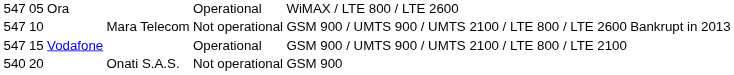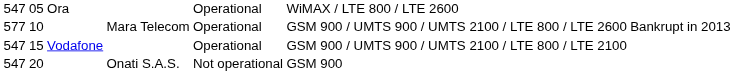 <table>
 <tr>
 <td>547</td>
 <td>05</td>
 <td>Ora</td>
 <td></td>
 <td>Operational</td>
 <td>WiMAX / LTE 800 / LTE 2600</td>
 <td></td>
 </tr>
 <tr>
-<td>547</td>
+<td>577</td>
 <td>10</td>
 <td></td>
 <td>Mara Telecom</td>
-<td>Not operational</td>
+<td>Operational</td>
 <td>GSM 900 / UMTS 900 / UMTS 2100 / LTE 800 / LTE 2600</td>
 <td>Bankrupt in 2013</td>
 </tr>
 <tr>
 <td>547</td>
 <td>15</td>
 <td><a href='#'>Vodafone</a></td>
 <td></td>
 <td>Operational</td>
 <td>GSM 900 / UMTS 900 / UMTS 2100 / LTE 800 / LTE 2100</td>
 <td></td>
 </tr>
 <tr>
-<td>540</td>
+<td>547</td>
 <td>20</td>
 <td></td>
 <td>Onati S.A.S.</td>
 <td>Not operational</td>
 <td>GSM 900</td>
 <td></td>
 </tr>
 </table>
